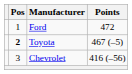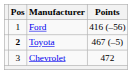 <table class="wikitable" style="font-size: 95%">
 <tr>
 <th></th>
 <th>Pos</th>
 <th>Manufacturer</th>
 <th>Points</th>
 </tr>
 <tr>
 <td align="left"></td>
 <td style="text-align:center;">1</td>
 <td><a href='#'>Ford</a></td>
-<td style="text-align:center;">472</td>
+<td style="text-align:center;">416 (–56)</td>
 </tr>
 <tr>
 <td align="left"></td>
 <td style="text-align:center;"><strong>2</strong></td>
 <td><a href='#'>Toyota</a></td>
 <td style="text-align:center;">467 (–5)</td>
 </tr>
 <tr>
 <td align="left"></td>
 <td style="text-align:center;">3</td>
 <td><a href='#'>Chevrolet</a></td>
-<td style="text-align:center;">416 (–56)</td>
+<td style="text-align:center;">472</td>
 </tr>
 <tr class="sortbottom">
 <th colspan="9"></th>
 </tr>
 </table>
